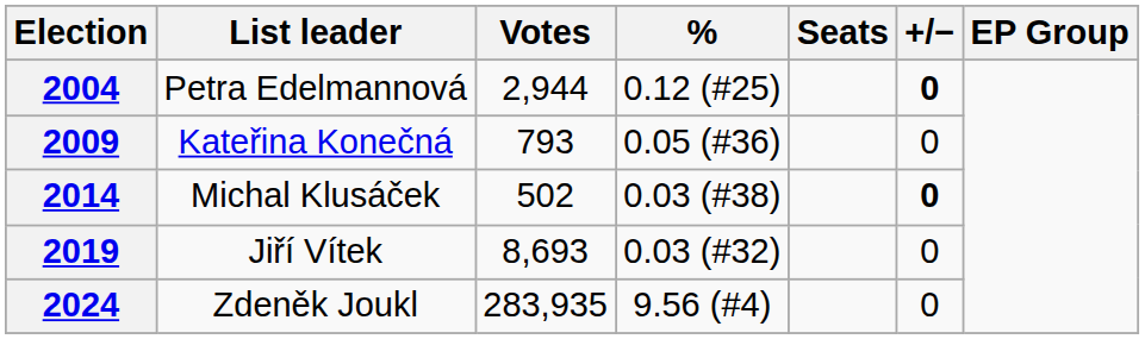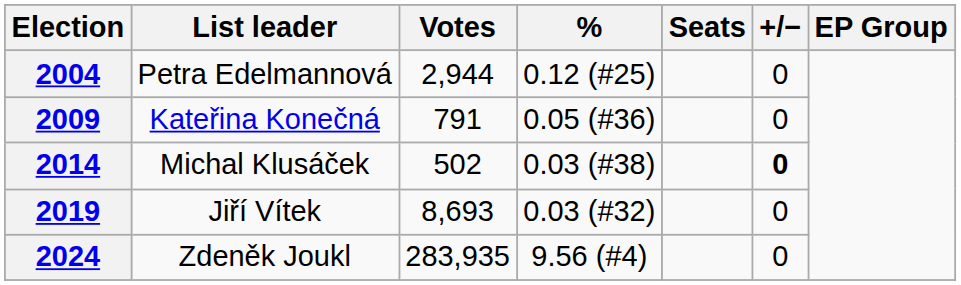 <table class="wikitable" style=text-align:center;font-size:100%;">
 <tr>
 <th>Election</th>
 <th>List leader</th>
 <th>Votes</th>
 <th>%</th>
 <th>Seats</th>
 <th>+/−</th>
 <th>EP Group</th>
 </tr>
 <tr>
 <th><a href='#'>2004</a></th>
 <td>Petra Edelmannová</td>
 <td>2,944</td>
 <td>0.12 (#25)</td>
 <td></td>
-<td><strong> 0</strong></td>
+<td> 0</td>
 </tr>
 <tr>
 <th><a href='#'>2009</a></th>
 <td><a href='#'>Kateřina Konečná</a></td>
-<td>793</td>
+<td>791</td>
 <td>0.05 (#36)</td>
 <td></td>
 <td> 0</td>
 </tr>
 <tr>
 <th><a href='#'>2014</a></th>
 <td>Michal Klusáček</td>
 <td>502</td>
 <td>0.03 (#38)</td>
 <td></td>
 <td><strong> 0</strong></td>
 </tr>
 <tr>
 <th><a href='#'>2019</a></th>
 <td>Jiří Vítek</td>
 <td>8,693</td>
 <td>0.03 (#32)</td>
 <td></td>
 <td> 0</td>
 </tr>
 <tr>
 <th><a href='#'>2024</a></th>
 <td>Zdeněk Joukl</td>
 <td>283,935</td>
 <td>9.56 (#4)</td>
 <td></td>
 <td> 0</td>
 </tr>
 </table>
